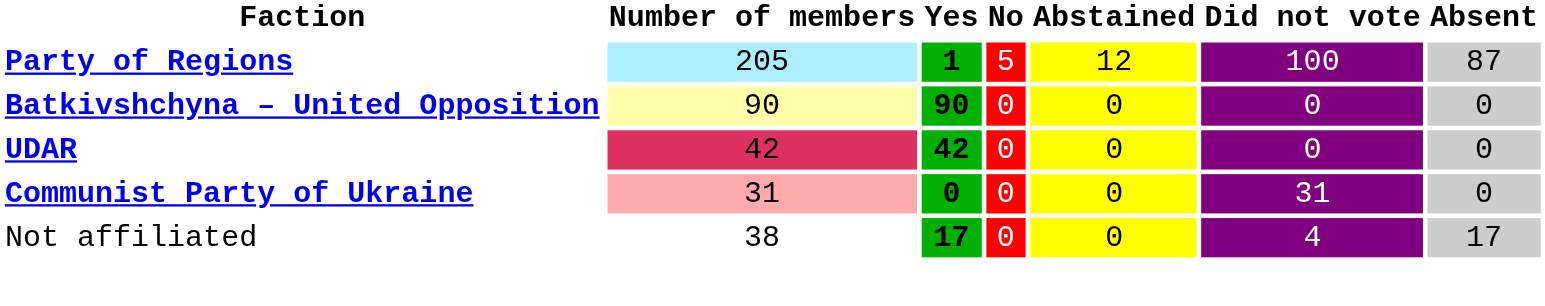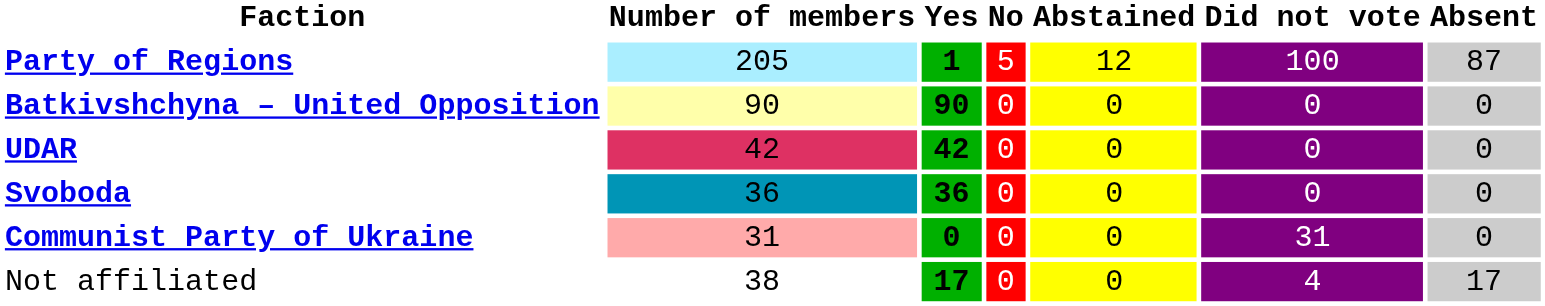 <table align="center" class="standard">
 <tr>
 <th>Faction</th>
 <th>Number of members</th>
 <th><strong>Yes</strong></th>
 <th>No</th>
 <th>Abstained</th>
 <th>Did not vote</th>
 <th>Absent</th>
 </tr>
 <tr ---->
 <td><strong><a href='#'>Party of Regions</a></strong></td>
 <td align=center bgcolor=#AAEEFF>205</td>
 <td align=center bgcolor=#00B000><strong>1</strong></td>
 <td align=center bgcolor=red style="color:white;">5</td>
 <td align=center bgcolor=yellow>12</td>
 <td align=center bgcolor=purple style="color:white;">100</td>
 <td align=center bgcolor=#cccccc>87</td>
 </tr>
 <tr ---->
 <td><strong><a href='#'>Batkivshchyna – United Opposition</a></strong></td>
 <td align=center bgcolor=#FFFFAA>90</td>
 <td align=center bgcolor=#00B000><strong>90</strong></td>
 <td align=center bgcolor=red style="color:white;">0</td>
 <td align=center bgcolor=yellow>0</td>
 <td align=center bgcolor=purple style="color:white;">0</td>
 <td align=center bgcolor=#cccccc>0</td>
 </tr>
 <tr ---->
 <td><strong><a href='#'>UDAR</a></strong></td>
 <td align=center bgcolor=#DE3163>42</td>
 <td align=center bgcolor=#00B000><strong>42</strong></td>
 <td align=center bgcolor=red style="color:white;">0</td>
 <td align=center bgcolor=yellow>0</td>
 <td align=center bgcolor=purple style="color:white;">0</td>
 <td align=center bgcolor=#cccccc>0</td>
 </tr>
 <tr ---->
+<td><strong><a href='#'>Svoboda</a></strong></td>
+<td align=center bgcolor=#0095B6>36</td>
+<td align=center bgcolor=#00B000><strong>36</strong></td>
+<td align=center bgcolor=red style="color:white;">0</td>
+<td align=center bgcolor=yellow>0</td>
+<td align=center bgcolor=purple style="color:white;">0</td>
+<td align=center bgcolor=#cccccc>0</td>
+</tr>
+<tr ---->
 <td><strong><a href='#'>Communist Party of Ukraine</a></strong></td>
 <td align=center bgcolor=#FFAAAA>31</td>
 <td align=center bgcolor=#00B000><strong>0</strong></td>
 <td align=center bgcolor=red style="color:white;">0</td>
 <td align=center bgcolor=yellow>0</td>
 <td align=center bgcolor=purple style="color:white;">31</td>
 <td align=center bgcolor=#cccccc>0</td>
 </tr>
 <tr ---->
 <td>Not affiliated</td>
 <td align=center>38</td>
 <td align=center bgcolor=#00B000><strong>17</strong></td>
 <td align=center bgcolor=red style="color:white;">0</td>
 <td align=center bgcolor=yellow>0</td>
 <td align=center bgcolor=purple style="color:white;">4</td>
 <td align=center bgcolor=#cccccc>17</td>
 </tr>
 </table>
